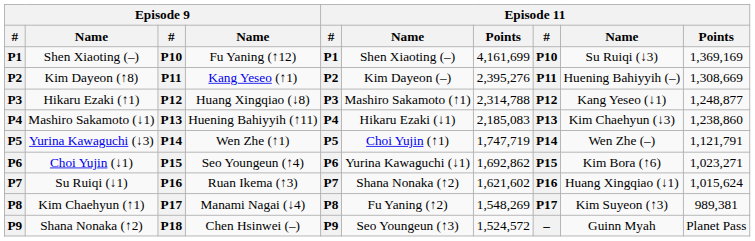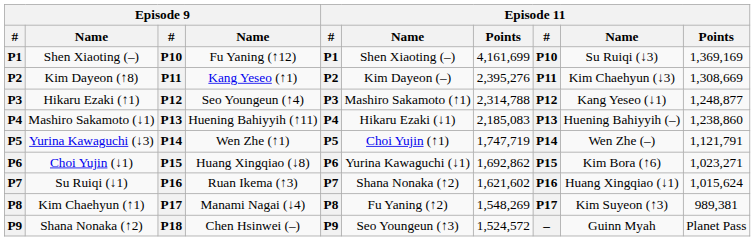 <table class="wikitable sortable" style="text-align:center">
 <tr>
 <th colspan="4">Episode 9</th>
 <th colspan="6">Episode 11</th>
 </tr>
 <tr>
 <th>#</th>
 <th>Name</th>
 <th>#</th>
 <th>Name</th>
 <th>#</th>
 <th>Name</th>
 <th>Points</th>
 <th>#</th>
 <th>Name</th>
 <th>Points</th>
 </tr>
 <tr>
 <th>P1</th>
 <td>Shen Xiaoting (–)</td>
 <th>P10</th>
 <td>Fu Yaning (↑12)</td>
 <th>P1</th>
 <td>Shen Xiaoting (–)</td>
 <td>4,161,699</td>
 <th>P10</th>
 <td>Su Ruiqi  (↓3)</td>
 <td>1,369,169</td>
 </tr>
 <tr>
 <th>P2</th>
 <td>Kim Dayeon (↑8)</td>
 <th>P11</th>
 <td><a href='#'>Kang Yeseo</a> (↑1)</td>
 <th>P2</th>
 <td>Kim Dayeon (–)</td>
 <td>2,395,276</td>
 <th>P11</th>
-<td>Huening Bahiyyih (–)</td>
+<td>Kim Chaehyun (↓3)</td>
 <td>1,308,669</td>
 </tr>
 <tr>
 <th>P3</th>
 <td>Hikaru Ezaki (↑1)</td>
 <th>P12</th>
-<td>Huang Xingqiao (↓8)</td>
+<td>Seo Youngeun (↑4)</td>
 <th>P3</th>
 <td>Mashiro Sakamoto (↑1)</td>
 <td>2,314,788</td>
 <th>P12</th>
 <td>Kang Yeseo (↓1)</td>
 <td>1,248,877</td>
 </tr>
 <tr>
 <th>P4</th>
 <td>Mashiro Sakamoto (↓1)</td>
 <th>P13</th>
 <td>Huening Bahiyyih (↑11)</td>
 <th>P4</th>
 <td>Hikaru Ezaki (↓1)</td>
 <td>2,185,083</td>
 <th>P13</th>
-<td>Kim Chaehyun (↓3)</td>
+<td>Huening Bahiyyih (–)</td>
 <td>1,238,860</td>
 </tr>
 <tr>
 <th>P5</th>
 <td><a href='#'>Yurina Kawaguchi</a> (↓3)</td>
 <th>P14</th>
 <td>Wen Zhe (↑1)</td>
 <th>P5</th>
 <td><a href='#'>Choi Yujin</a> (↑1)</td>
 <td>1,747,719</td>
 <th>P14</th>
 <td>Wen Zhe (–)</td>
 <td>1,121,791</td>
 </tr>
 <tr>
 <th>P6</th>
 <td><a href='#'>Choi Yujin</a> (↓1)</td>
 <th>P15</th>
-<td>Seo Youngeun (↑4)</td>
+<td>Huang Xingqiao (↓8)</td>
 <th>P6</th>
 <td>Yurina Kawaguchi (↓1)</td>
 <td>1,692,862</td>
 <th>P15</th>
 <td>Kim Bora (↑6)</td>
 <td>1,023,271</td>
 </tr>
 <tr>
 <th>P7</th>
 <td>Su Ruiqi (↓1)</td>
 <th>P16</th>
 <td>Ruan Ikema (↑3)</td>
 <th>P7</th>
 <td>Shana Nonaka (↑2)</td>
 <td>1,621,602</td>
 <th>P16</th>
 <td>Huang Xingqiao (↓1)</td>
 <td>1,015,624</td>
 </tr>
 <tr>
 <th>P8</th>
 <td>Kim Chaehyun (↑1)</td>
 <th>P17</th>
 <td>Manami Nagai (↓4)</td>
 <th>P8</th>
 <td>Fu Yaning (↑2)</td>
 <td>1,548,269</td>
 <th>P17</th>
 <td>Kim Suyeon (↑3)</td>
 <td>989,381</td>
 </tr>
 <tr>
 <th>P9</th>
 <td>Shana Nonaka (↑2)</td>
 <th>P18</th>
 <td>Chen Hsinwei (–)</td>
 <th>P9</th>
 <td>Seo Youngeun (↑3)</td>
 <td>1,524,572</td>
 <th>–</th>
 <td>Guinn Myah</td>
 <td>Planet Pass</td>
 </tr>
 </table>
